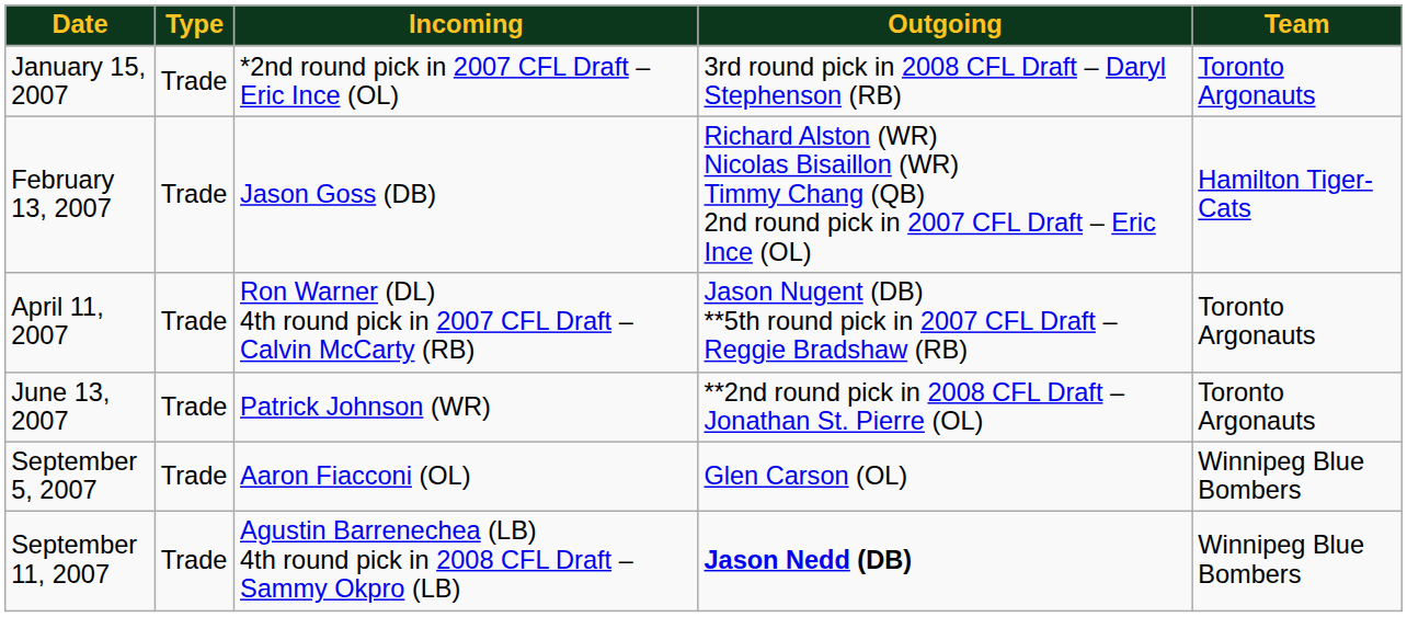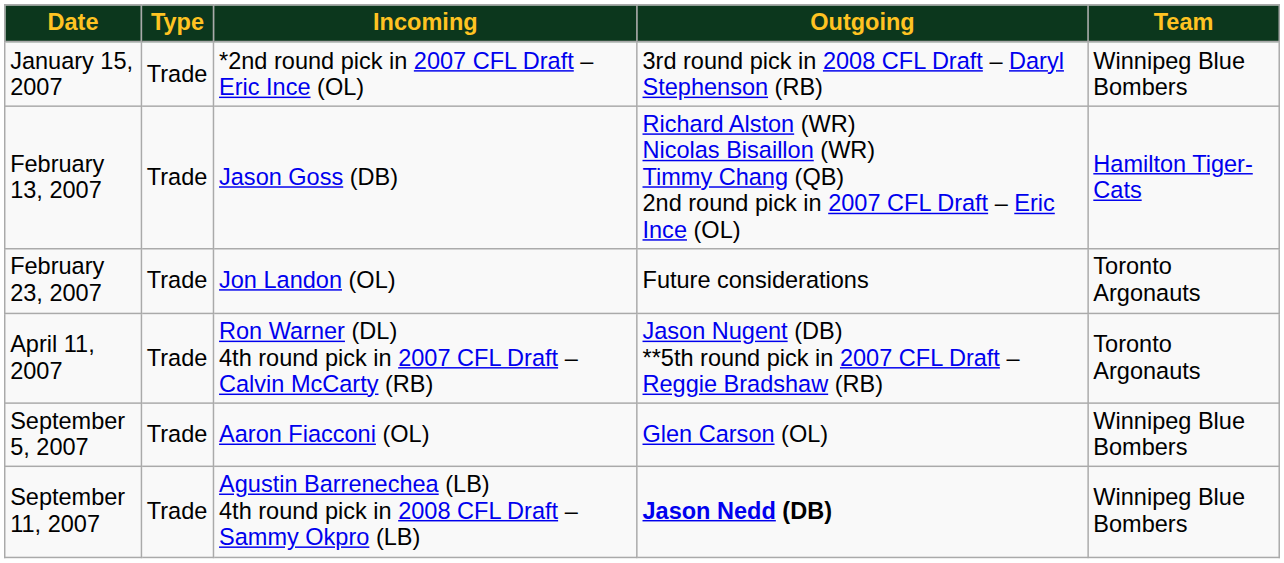 <table class="wikitable">
 <tr>
 <th style="background:#0C371D;color:#ffc322;" width="10%">Date</th>
 <th style="background:#0C371D;color:#ffc322;" width="1%">Type</th>
 <th style="background:#0C371D;color:#ffc322;" width="31%">Incoming</th>
 <th style="background:#0C371D;color:#ffc322;" width="33%">Outgoing</th>
 <th style="background:#0C371D;color:#ffc322;" width="14%">Team</th>
 </tr>
 <tr>
 <td>January 15, 2007</td>
 <td>Trade</td>
 <td>*2nd round pick in <a href='#'>2007 CFL Draft</a> – <a href='#'>Eric Ince</a> (OL)</td>
 <td>3rd round pick in <a href='#'>2008 CFL Draft</a> – <a href='#'>Daryl Stephenson</a> (RB)</td>
-<td><a href='#'>Toronto Argonauts</a></td>
+<td>Winnipeg Blue Bombers</td>
 </tr>
 <tr>
 <td>February 13, 2007</td>
 <td>Trade</td>
 <td><a href='#'>Jason Goss</a> (DB)</td>
 <td><a href='#'>Richard Alston</a> (WR)<br><a href='#'>Nicolas Bisaillon</a> (WR)<br><a href='#'>Timmy Chang</a> (QB)<br>2nd round pick in <a href='#'>2007 CFL Draft</a> – <a href='#'>Eric Ince</a> (OL)</td>
 <td><a href='#'>Hamilton Tiger-Cats</a></td>
 </tr>
 <tr>
+<td>February 23, 2007</td>
+<td>Trade</td>
+<td><a href='#'>Jon Landon</a> (OL)</td>
+<td>Future considerations</td>
+<td>Toronto Argonauts</td>
+</tr>
+<tr>
 <td>April 11, 2007</td>
 <td>Trade</td>
 <td><a href='#'>Ron Warner</a> (DL)<br>4th round pick in <a href='#'>2007 CFL Draft</a> – <a href='#'>Calvin McCarty</a> (RB)</td>
 <td><a href='#'>Jason Nugent</a> (DB)<br>**5th round pick in <a href='#'>2007 CFL Draft</a> – <a href='#'>Reggie Bradshaw</a> (RB)</td>
-<td>Toronto Argonauts</td>
-</tr>
-<tr>
-<td>June 13, 2007</td>
-<td>Trade</td>
-<td><a href='#'>Patrick Johnson</a> (WR)</td>
-<td>**2nd round pick in <a href='#'>2008 CFL Draft</a> – <a href='#'>Jonathan St. Pierre</a> (OL)</td>
 <td>Toronto Argonauts</td>
 </tr>
 <tr>
 <td>September 5, 2007</td>
 <td>Trade</td>
 <td><a href='#'>Aaron Fiacconi</a> (OL)</td>
 <td><a href='#'>Glen Carson</a> (OL)</td>
 <td>Winnipeg Blue Bombers</td>
 </tr>
 <tr>
 <td>September 11, 2007</td>
 <td>Trade</td>
 <td><a href='#'>Agustin Barrenechea</a> (LB)<br>4th round pick in <a href='#'>2008 CFL Draft</a> – <a href='#'>Sammy Okpro</a> (LB)</td>
 <td><strong><a href='#'>Jason Nedd</a> (DB)</strong></td>
 <td>Winnipeg Blue Bombers</td>
 </tr>
 </table>
